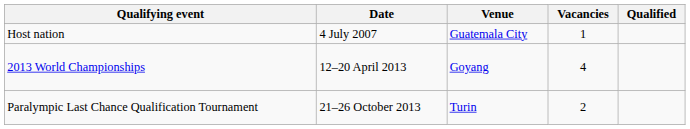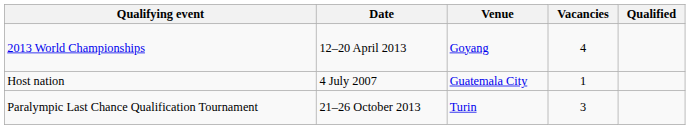 <table class="wikitable" width=70%>
 <tr>
 <th>Qualifying event</th>
 <th>Date</th>
 <th>Venue</th>
 <th>Vacancies</th>
 <th>Qualified</th>
 </tr>
 <tr>
+<td><a href='#'>2013 World Championships</a></td>
+<td>12–20 April 2013</td>
+<td> <a href='#'>Goyang</a></td>
+<td align="center">4</td>
+<td><br><br><br></td>
+</tr>
+<tr>
 <td>Host nation</td>
 <td>4 July 2007</td>
 <td> <a href='#'>Guatemala City</a></td>
 <td align="center">1</td>
 <td></td>
 </tr>
 <tr>
-<td><a href='#'>2013 World Championships</a></td>
-<td>12–20 April 2013</td>
-<td> <a href='#'>Goyang</a></td>
-<td align="center">4</td>
-<td><br><br><br></td>
-</tr>
-<tr>
 <td>Paralympic Last Chance Qualification Tournament</td>
 <td>21–26 October 2013</td>
 <td> <a href='#'>Turin</a></td>
-<td align="center">2</td>
+<td align="center">3</td>
 <td><br><br></td>
 </tr>
 </table>
